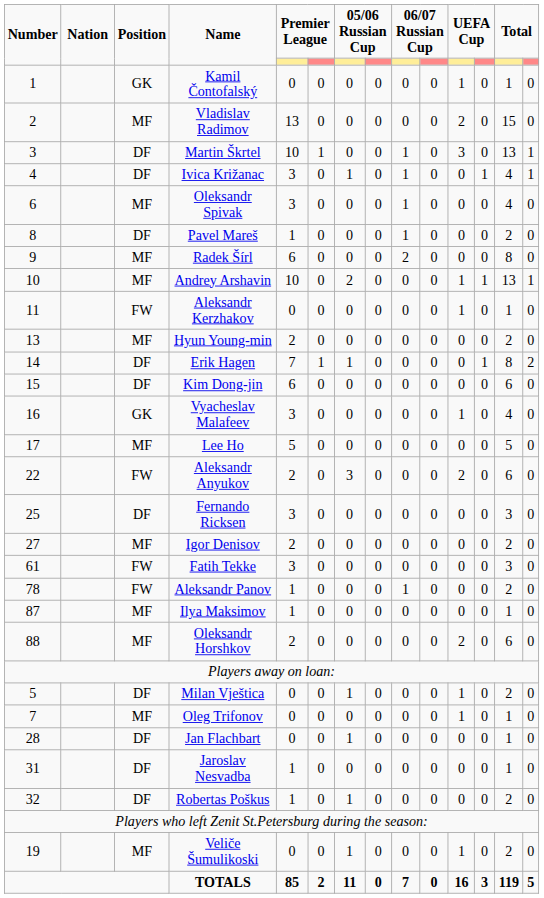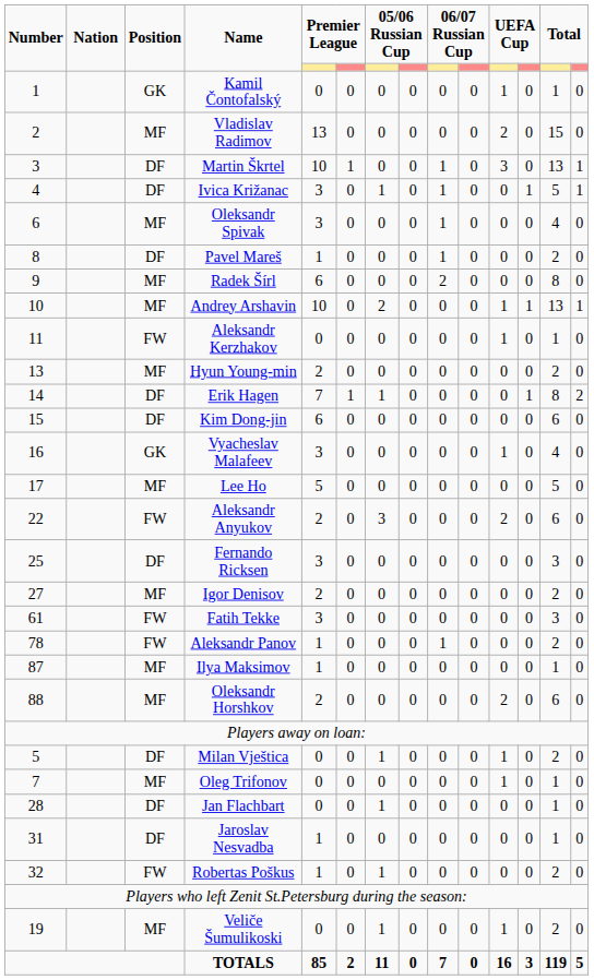 <table class="wikitable" style="font-size: 100%; text-align: center;">
 <tr>
 <td rowspan="2" width="10%" align="center"><strong>Number</strong></td>
 <td rowspan="2" width="10%" align="center"><strong>Nation</strong></td>
 <td rowspan="2" width="10%" align="center"><strong>Position</strong></td>
 <td rowspan="2" width="20%" align="center"><strong>Name</strong></td>
 <td colspan="2" align="center"><strong>Premier League</strong></td>
 <td colspan="2" align="center"><strong>05/06 Russian Cup</strong></td>
 <td colspan="2" align="center"><strong>06/07 Russian Cup</strong></td>
 <td colspan="2" align="center"><strong>UEFA Cup</strong></td>
 <td colspan="2" align="center"><strong>Total</strong></td>
 </tr>
 <tr>
 <th width=60 style="background: #FFEE99"></th>
 <th width=60 style="background: #FF8888"></th>
 <th width=60 style="background: #FFEE99"></th>
 <th width=60 style="background: #FF8888"></th>
 <th width=60 style="background: #FFEE99"></th>
 <th width=60 style="background: #FF8888"></th>
 <th width=60 style="background: #FFEE99"></th>
 <th width=60 style="background: #FF8888"></th>
 <th width=60 style="background: #FFEE99"></th>
 <th width=60 style="background: #FF8888"></th>
 </tr>
 <tr>
 <td>1</td>
 <td></td>
 <td>GK</td>
 <td><a href='#'>Kamil Čontofalský</a></td>
 <td>0</td>
 <td>0</td>
 <td>0</td>
 <td>0</td>
 <td>0</td>
 <td>0</td>
 <td>1</td>
 <td>0</td>
 <td>1</td>
 <td>0</td>
 </tr>
 <tr>
 <td>2</td>
 <td></td>
 <td>MF</td>
 <td><a href='#'>Vladislav Radimov</a></td>
 <td>13</td>
 <td>0</td>
 <td>0</td>
 <td>0</td>
 <td>0</td>
 <td>0</td>
 <td>2</td>
 <td>0</td>
 <td>15</td>
 <td>0</td>
 </tr>
 <tr>
 <td>3</td>
 <td></td>
 <td>DF</td>
 <td><a href='#'>Martin Škrtel</a></td>
 <td>10</td>
 <td>1</td>
 <td>0</td>
 <td>0</td>
 <td>1</td>
 <td>0</td>
 <td>3</td>
 <td>0</td>
 <td>13</td>
 <td>1</td>
 </tr>
 <tr>
 <td>4</td>
 <td></td>
 <td>DF</td>
 <td><a href='#'>Ivica Križanac</a></td>
 <td>3</td>
 <td>0</td>
 <td>1</td>
 <td>0</td>
 <td>1</td>
 <td>0</td>
 <td>0</td>
 <td>1</td>
-<td>4</td>
+<td>5</td>
 <td>1</td>
 </tr>
 <tr>
 <td>6</td>
 <td></td>
 <td>MF</td>
 <td><a href='#'>Oleksandr Spivak</a></td>
 <td>3</td>
 <td>0</td>
 <td>0</td>
 <td>0</td>
 <td>1</td>
 <td>0</td>
 <td>0</td>
 <td>0</td>
 <td>4</td>
 <td>0</td>
 </tr>
 <tr>
 <td>8</td>
 <td></td>
 <td>DF</td>
 <td><a href='#'>Pavel Mareš</a></td>
 <td>1</td>
 <td>0</td>
 <td>0</td>
 <td>0</td>
 <td>1</td>
 <td>0</td>
 <td>0</td>
 <td>0</td>
 <td>2</td>
 <td>0</td>
 </tr>
 <tr>
 <td>9</td>
 <td></td>
 <td>MF</td>
 <td><a href='#'>Radek Šírl</a></td>
 <td>6</td>
 <td>0</td>
 <td>0</td>
 <td>0</td>
 <td>2</td>
 <td>0</td>
 <td>0</td>
 <td>0</td>
 <td>8</td>
 <td>0</td>
 </tr>
 <tr>
 <td>10</td>
 <td></td>
 <td>MF</td>
 <td><a href='#'>Andrey Arshavin</a></td>
 <td>10</td>
 <td>0</td>
 <td>2</td>
 <td>0</td>
 <td>0</td>
 <td>0</td>
 <td>1</td>
 <td>1</td>
 <td>13</td>
 <td>1</td>
 </tr>
 <tr>
 <td>11</td>
 <td></td>
 <td>FW</td>
 <td><a href='#'>Aleksandr Kerzhakov</a></td>
 <td>0</td>
 <td>0</td>
 <td>0</td>
 <td>0</td>
 <td>0</td>
 <td>0</td>
 <td>1</td>
 <td>0</td>
 <td>1</td>
 <td>0</td>
 </tr>
 <tr>
 <td>13</td>
 <td></td>
 <td>MF</td>
 <td><a href='#'>Hyun Young-min</a></td>
 <td>2</td>
 <td>0</td>
 <td>0</td>
 <td>0</td>
 <td>0</td>
 <td>0</td>
 <td>0</td>
 <td>0</td>
 <td>2</td>
 <td>0</td>
 </tr>
 <tr>
 <td>14</td>
 <td></td>
 <td>DF</td>
 <td><a href='#'>Erik Hagen</a></td>
 <td>7</td>
 <td>1</td>
 <td>1</td>
 <td>0</td>
 <td>0</td>
 <td>0</td>
 <td>0</td>
 <td>1</td>
 <td>8</td>
 <td>2</td>
 </tr>
 <tr>
 <td>15</td>
 <td></td>
 <td>DF</td>
 <td><a href='#'>Kim Dong-jin</a></td>
 <td>6</td>
 <td>0</td>
 <td>0</td>
 <td>0</td>
 <td>0</td>
 <td>0</td>
 <td>0</td>
 <td>0</td>
 <td>6</td>
 <td>0</td>
 </tr>
 <tr>
 <td>16</td>
 <td></td>
 <td>GK</td>
 <td><a href='#'>Vyacheslav Malafeev</a></td>
 <td>3</td>
 <td>0</td>
 <td>0</td>
 <td>0</td>
 <td>0</td>
 <td>0</td>
 <td>1</td>
 <td>0</td>
 <td>4</td>
 <td>0</td>
 </tr>
 <tr>
 <td>17</td>
 <td></td>
 <td>MF</td>
 <td><a href='#'>Lee Ho</a></td>
 <td>5</td>
 <td>0</td>
 <td>0</td>
 <td>0</td>
 <td>0</td>
 <td>0</td>
 <td>0</td>
 <td>0</td>
 <td>5</td>
 <td>0</td>
 </tr>
 <tr>
 <td>22</td>
 <td></td>
 <td>FW</td>
 <td><a href='#'>Aleksandr Anyukov</a></td>
 <td>2</td>
 <td>0</td>
 <td>3</td>
 <td>0</td>
 <td>0</td>
 <td>0</td>
 <td>2</td>
 <td>0</td>
 <td>6</td>
 <td>0</td>
 </tr>
 <tr>
 <td>25</td>
 <td></td>
 <td>DF</td>
 <td><a href='#'>Fernando Ricksen</a></td>
 <td>3</td>
 <td>0</td>
 <td>0</td>
 <td>0</td>
 <td>0</td>
 <td>0</td>
 <td>0</td>
 <td>0</td>
 <td>3</td>
 <td>0</td>
 </tr>
 <tr>
 <td>27</td>
 <td></td>
 <td>MF</td>
 <td><a href='#'>Igor Denisov</a></td>
 <td>2</td>
 <td>0</td>
 <td>0</td>
 <td>0</td>
 <td>0</td>
 <td>0</td>
 <td>0</td>
 <td>0</td>
 <td>2</td>
 <td>0</td>
 </tr>
 <tr>
 <td>61</td>
 <td></td>
 <td>FW</td>
 <td><a href='#'>Fatih Tekke</a></td>
 <td>3</td>
 <td>0</td>
 <td>0</td>
 <td>0</td>
 <td>0</td>
 <td>0</td>
 <td>0</td>
 <td>0</td>
 <td>3</td>
 <td>0</td>
 </tr>
 <tr>
 <td>78</td>
 <td></td>
 <td>FW</td>
 <td><a href='#'>Aleksandr Panov</a></td>
 <td>1</td>
 <td>0</td>
 <td>0</td>
 <td>0</td>
 <td>1</td>
 <td>0</td>
 <td>0</td>
 <td>0</td>
 <td>2</td>
 <td>0</td>
 </tr>
 <tr>
 <td>87</td>
 <td></td>
 <td>MF</td>
 <td><a href='#'>Ilya Maksimov</a></td>
 <td>1</td>
 <td>0</td>
 <td>0</td>
 <td>0</td>
 <td>0</td>
 <td>0</td>
 <td>0</td>
 <td>0</td>
 <td>1</td>
 <td>0</td>
 </tr>
 <tr>
 <td>88</td>
 <td></td>
 <td>MF</td>
 <td><a href='#'>Oleksandr Horshkov</a></td>
 <td>2</td>
 <td>0</td>
 <td>0</td>
 <td>0</td>
 <td>0</td>
 <td>0</td>
 <td>2</td>
 <td>0</td>
 <td>6</td>
 <td>0</td>
 </tr>
 <tr>
 <td colspan="14"><em>Players away on loan:</em></td>
 </tr>
 <tr>
 <td>5</td>
 <td></td>
 <td>DF</td>
 <td><a href='#'>Milan Vještica</a></td>
 <td>0</td>
 <td>0</td>
 <td>1</td>
 <td>0</td>
 <td>0</td>
 <td>0</td>
 <td>1</td>
 <td>0</td>
 <td>2</td>
 <td>0</td>
 </tr>
 <tr>
 <td>7</td>
 <td></td>
 <td>MF</td>
 <td><a href='#'>Oleg Trifonov</a></td>
 <td>0</td>
 <td>0</td>
 <td>0</td>
 <td>0</td>
 <td>0</td>
 <td>0</td>
 <td>1</td>
 <td>0</td>
 <td>1</td>
 <td>0</td>
 </tr>
 <tr>
 <td>28</td>
 <td></td>
 <td>DF</td>
 <td><a href='#'>Jan Flachbart</a></td>
 <td>0</td>
 <td>0</td>
 <td>1</td>
 <td>0</td>
 <td>0</td>
 <td>0</td>
 <td>0</td>
 <td>0</td>
 <td>1</td>
 <td>0</td>
 </tr>
 <tr>
 <td>31</td>
 <td></td>
 <td>DF</td>
 <td><a href='#'>Jaroslav Nesvadba</a></td>
 <td>1</td>
 <td>0</td>
 <td>0</td>
 <td>0</td>
 <td>0</td>
 <td>0</td>
 <td>0</td>
 <td>0</td>
 <td>1</td>
 <td>0</td>
 </tr>
 <tr>
 <td>32</td>
 <td></td>
-<td>DF</td>
+<td>FW</td>
 <td><a href='#'>Robertas Poškus</a></td>
 <td>1</td>
 <td>0</td>
 <td>1</td>
 <td>0</td>
 <td>0</td>
 <td>0</td>
 <td>0</td>
 <td>0</td>
 <td>2</td>
 <td>0</td>
 </tr>
 <tr>
 <td colspan="14"><em>Players who left Zenit St.Petersburg during the season:</em></td>
 </tr>
 <tr>
 <td>19</td>
 <td></td>
 <td>MF</td>
 <td><a href='#'>Veliče Šumulikoski</a></td>
 <td>0</td>
 <td>0</td>
 <td>1</td>
 <td>0</td>
 <td>0</td>
 <td>0</td>
 <td>1</td>
 <td>0</td>
 <td>2</td>
 <td>0</td>
 </tr>
 <tr>
 <td colspan="3"></td>
 <td><strong>TOTALS</strong></td>
 <td><strong>85</strong></td>
 <td><strong>2</strong></td>
 <td><strong>11</strong></td>
 <td><strong>0</strong></td>
 <td><strong>7</strong></td>
 <td><strong>0</strong></td>
 <td><strong>16</strong></td>
 <td><strong>3</strong></td>
 <td><strong>119</strong></td>
 <td><strong>5</strong></td>
 </tr>
 </table>
